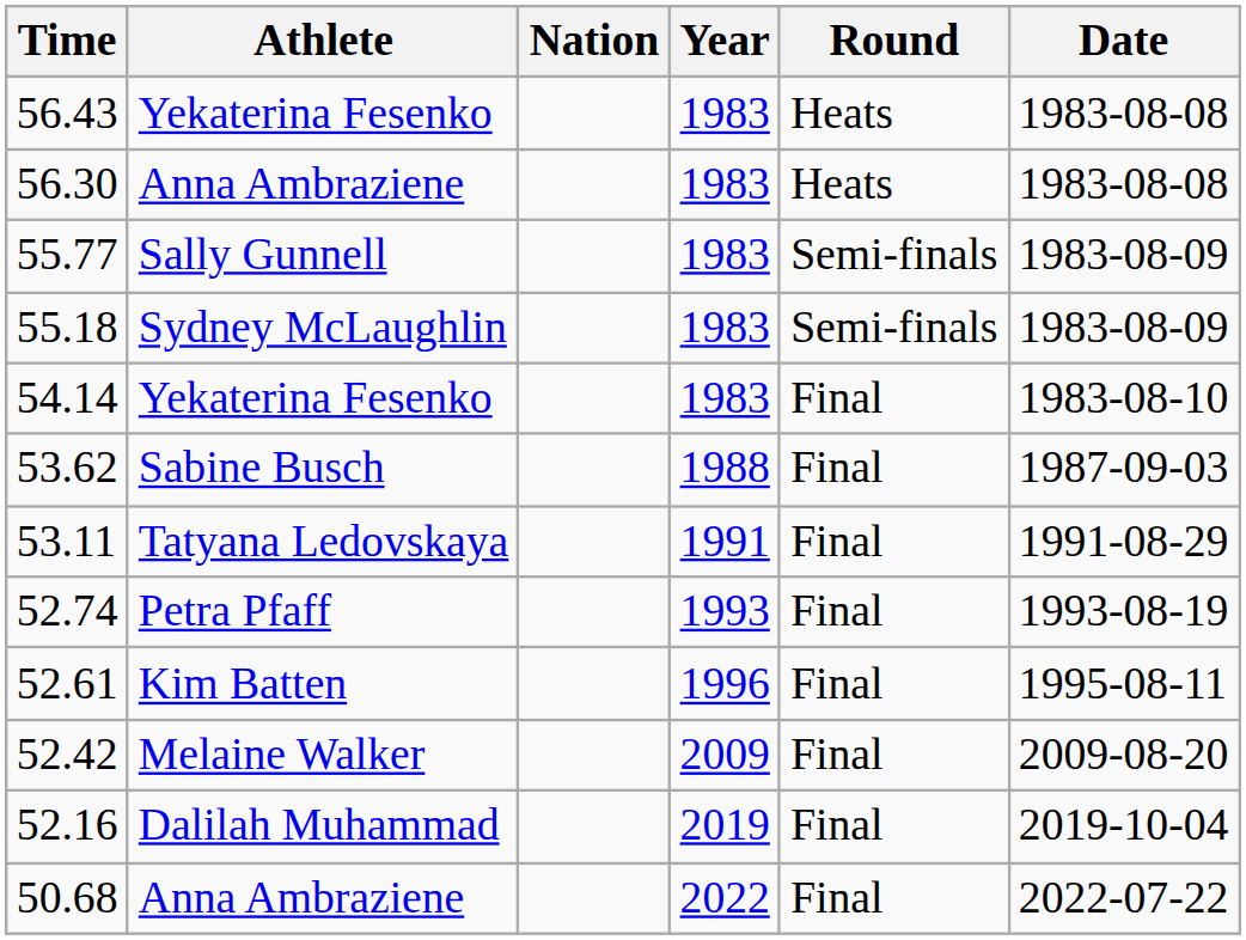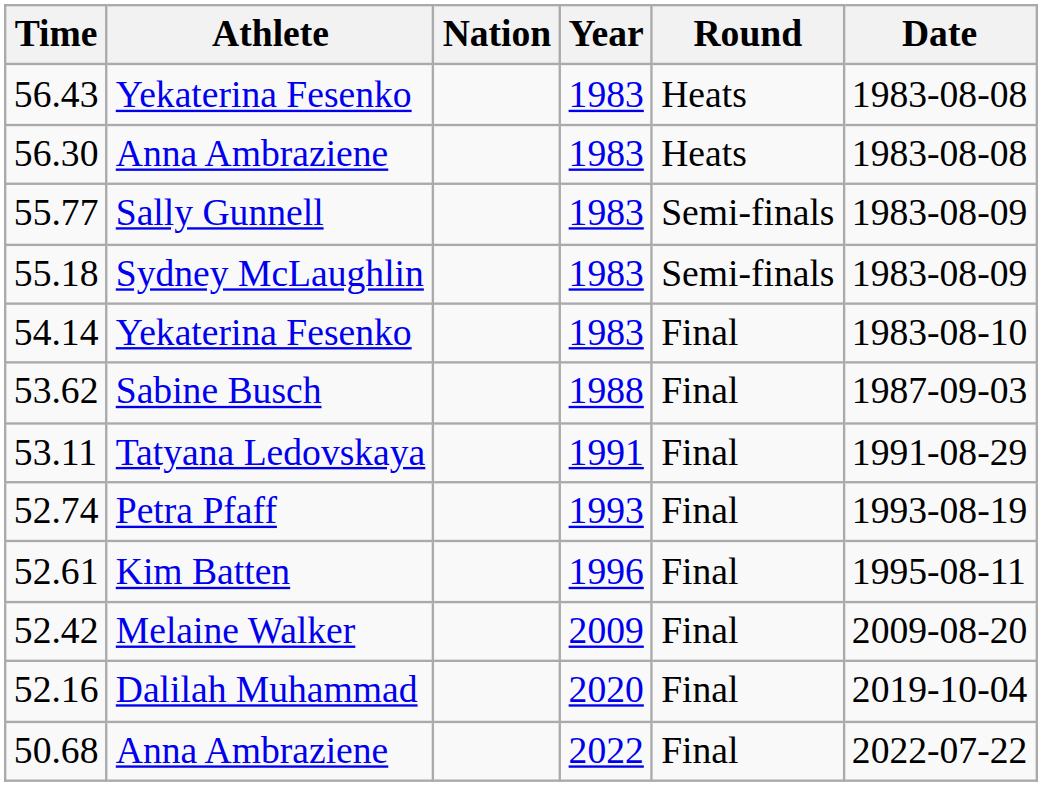 <table class="wikitable sortable">
 <tr>
 <th>Time</th>
 <th>Athlete</th>
 <th>Nation</th>
 <th>Year</th>
 <th>Round</th>
 <th>Date</th>
 </tr>
 <tr>
 <td>56.43</td>
 <td align="left"><a href='#'>Yekaterina Fesenko</a></td>
 <td align="left"></td>
 <td><a href='#'>1983</a></td>
 <td>Heats</td>
 <td>1983-08-08</td>
 </tr>
 <tr>
 <td>56.30</td>
 <td align="left"><a href='#'>Anna Ambraziene</a></td>
 <td align="left"></td>
 <td><a href='#'>1983</a></td>
 <td>Heats</td>
 <td>1983-08-08</td>
 </tr>
 <tr>
 <td>55.77</td>
 <td align="left"><a href='#'>Sally Gunnell</a></td>
 <td align="left"></td>
 <td><a href='#'>1983</a></td>
 <td>Semi-finals</td>
 <td>1983-08-09</td>
 </tr>
 <tr>
 <td>55.18</td>
 <td align="left"><a href='#'>Sydney McLaughlin</a></td>
 <td align="left"></td>
 <td><a href='#'>1983</a></td>
 <td>Semi-finals</td>
 <td>1983-08-09</td>
 </tr>
 <tr>
 <td>54.14</td>
 <td align="left"><a href='#'>Yekaterina Fesenko</a></td>
 <td align="left"></td>
 <td><a href='#'>1983</a></td>
 <td>Final</td>
 <td>1983-08-10</td>
 </tr>
 <tr>
 <td>53.62</td>
 <td align="left"><a href='#'>Sabine Busch</a></td>
 <td align="left"></td>
 <td><a href='#'>1988</a></td>
 <td>Final</td>
 <td>1987-09-03</td>
 </tr>
 <tr>
 <td>53.11</td>
 <td align="left"><a href='#'>Tatyana Ledovskaya</a></td>
 <td align="left"></td>
 <td><a href='#'>1991</a></td>
 <td>Final</td>
 <td>1991-08-29</td>
 </tr>
 <tr>
 <td>52.74 </td>
 <td align="left"><a href='#'>Petra Pfaff</a></td>
 <td align="left"></td>
 <td><a href='#'>1993</a></td>
 <td>Final</td>
 <td>1993-08-19</td>
 </tr>
 <tr>
 <td>52.61 </td>
 <td align="left"><a href='#'>Kim Batten</a></td>
 <td align="left"></td>
 <td><a href='#'>1996</a></td>
 <td>Final</td>
 <td>1995-08-11</td>
 </tr>
 <tr>
 <td>52.42</td>
 <td align="left"><a href='#'>Melaine Walker</a></td>
 <td align="left"></td>
 <td><a href='#'>2009</a></td>
 <td>Final</td>
 <td>2009-08-20</td>
 </tr>
 <tr>
 <td>52.16 </td>
 <td align="left"><a href='#'>Dalilah Muhammad</a></td>
 <td align="left"></td>
-<td><a href='#'>2019</a></td>
+<td><a href='#'>2020</a></td>
 <td>Final</td>
 <td>2019-10-04</td>
 </tr>
 <tr>
 <td>50.68 <strong></strong></td>
 <td align="left"><a href='#'>Anna Ambraziene</a></td>
 <td align="left"></td>
 <td><a href='#'>2022</a></td>
 <td>Final</td>
 <td>2022-07-22</td>
 </tr>
 </table>
